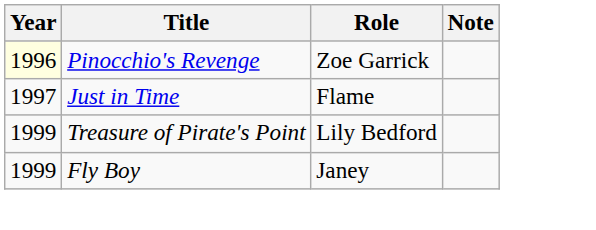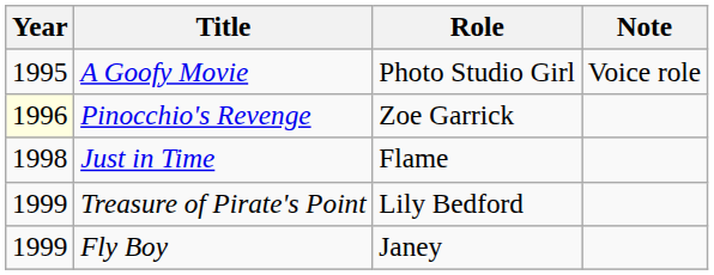 <table class="wikitable sortable">
 <tr>
 <th>Year</th>
 <th>Title</th>
 <th>Role</th>
 <th class="unsortable">Note</th>
 </tr>
 <tr>
+<td>1995</td>
+<td><em><a href='#'>A Goofy Movie</a></em></td>
+<td>Photo Studio Girl</td>
+<td>Voice role</td>
+</tr>
+<tr>
 <td style="background: lightyellow;">1996</td>
 <td><em><a href='#'>Pinocchio's Revenge</a></em></td>
 <td>Zoe Garrick</td>
 <td></td>
 </tr>
 <tr>
-<td>1997</td>
+<td>1998</td>
 <td><em><a href='#'>Just in Time</a></em></td>
 <td>Flame</td>
 <td></td>
 </tr>
 <tr>
 <td>1999</td>
 <td><em>Treasure of Pirate's Point</em></td>
 <td>Lily Bedford</td>
 <td></td>
 </tr>
 <tr>
 <td>1999</td>
 <td><em>Fly Boy</em></td>
 <td>Janey</td>
 <td></td>
 </tr>
 </table>
